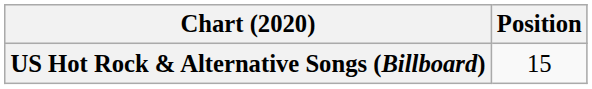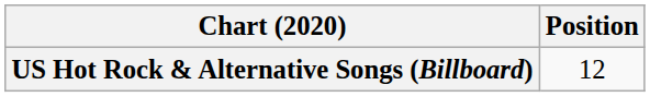 <table class="wikitable plainrowheaders" style="text-align:center">
 <tr>
 <th scope="col">Chart (2020)</th>
 <th scope="col">Position</th>
 </tr>
 <tr>
 <th scope="row">US Hot Rock & Alternative Songs (<em>Billboard</em>)</th>
-<td>15</td>
+<td>12</td>
 </tr>
 </table>
